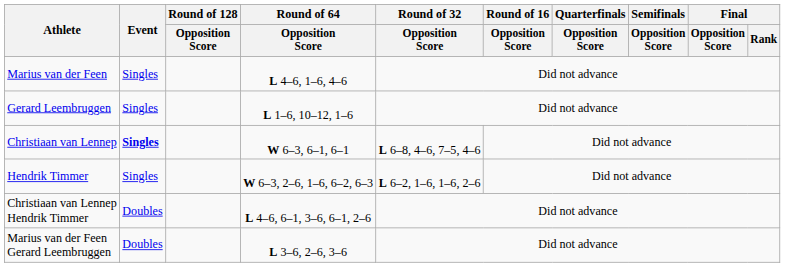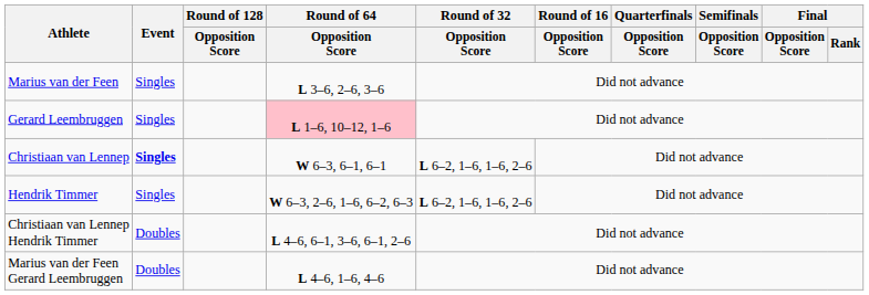 <table class=wikitable style="font-size:90%">
 <tr>
 <th rowspan=2>Athlete</th>
 <th rowspan=2>Event</th>
 <th>Round of 128</th>
 <th>Round of 64</th>
 <th>Round of 32</th>
 <th>Round of 16</th>
 <th>Quarterfinals</th>
 <th>Semifinals</th>
 <th colspan=2>Final</th>
 </tr>
 <tr style="font-size:95%">
 <th>Opposition<br>Score</th>
 <th>Opposition<br>Score</th>
 <th>Opposition<br>Score</th>
 <th>Opposition<br>Score</th>
 <th>Opposition<br>Score</th>
 <th>Opposition<br>Score</th>
 <th>Opposition<br>Score</th>
 <th>Rank</th>
 </tr>
 <tr align=center>
 <td align=left><a href='#'>Marius van der Feen</a></td>
 <td align=left><a href='#'>Singles</a></td>
 <td></td>
-<td><br> <strong>L</strong> 4–6, 1–6, 4–6</td>
+<td> <br> <strong>L</strong> 3–6, 2–6, 3–6</td>
 <td colspan=6>Did not advance</td>
 </tr>
 <tr align=center>
 <td align=left><a href='#'>Gerard Leembruggen</a></td>
 <td align=left><a href='#'>Singles</a></td>
 <td></td>
-<td><br> <strong>L</strong> 1–6, 10–12, 1–6</td>
+<td style="background: pink;"><br> <strong>L</strong> 1–6, 10–12, 1–6</td>
 <td colspan=6>Did not advance</td>
 </tr>
 <tr align=center>
 <td align=left><a href='#'>Christiaan van Lennep</a></td>
 <td align=left><strong><a href='#'>Singles</a></strong></td>
 <td></td>
 <td><br> <strong>W</strong> 6–3, 6–1, 6–1</td>
-<td><br> <strong>L</strong> 6–8, 4–6, 7–5, 4–6</td>
+<td><br> <strong>L</strong> 6–2, 1–6, 1–6, 2–6</td>
 <td colspan=5>Did not advance</td>
 </tr>
 <tr align=center>
 <td align=left><a href='#'>Hendrik Timmer</a></td>
 <td align=left><a href='#'>Singles</a></td>
 <td></td>
 <td><br> <strong>W</strong> 6–3, 2–6, 1–6, 6–2, 6–3</td>
 <td><br> <strong>L</strong> 6–2, 1–6, 1–6, 2–6</td>
 <td colspan=5>Did not advance</td>
 </tr>
 <tr align=center>
 <td align=left>Christiaan van Lennep <br> Hendrik Timmer</td>
 <td align=left><a href='#'>Doubles</a></td>
 <td></td>
 <td> <br> <strong>L</strong> 4–6, 6–1, 3–6, 6–1, 2–6</td>
 <td colspan=6>Did not advance</td>
 </tr>
 <tr align=center>
 <td align=left>Marius van der Feen <br> Gerard Leembruggen</td>
 <td align=left><a href='#'>Doubles</a></td>
 <td></td>
-<td> <br> <strong>L</strong> 3–6, 2–6, 3–6</td>
+<td><br> <strong>L</strong> 4–6, 1–6, 4–6</td>
 <td colspan=6>Did not advance</td>
 </tr>
 </table>
